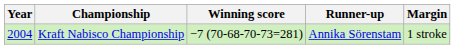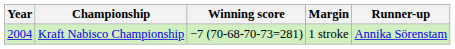 <table class="wikitable">
 <tr>
 <th>Year</th>
 <th>Championship</th>
 <th>Winning score</th>
+<th>Margin</th>
 <th>Runner-up</th>
-<th>Margin</th>
 </tr>
 <tr style="background:#D0F0C0;">
 <td><a href='#'>2004</a></td>
 <td><a href='#'>Kraft Nabisco Championship</a></td>
 <td>−7 (70-68-70-73=281)</td>
+<td>1 stroke</td>
 <td> <a href='#'>Annika Sörenstam</a></td>
-<td>1 stroke</td>
 </tr>
 </table>
